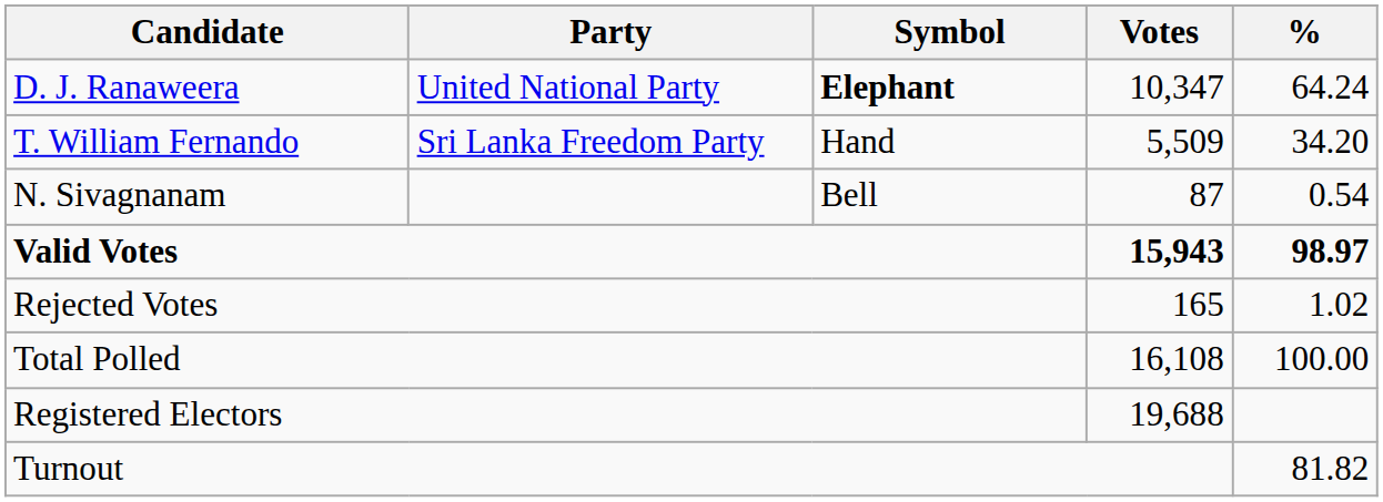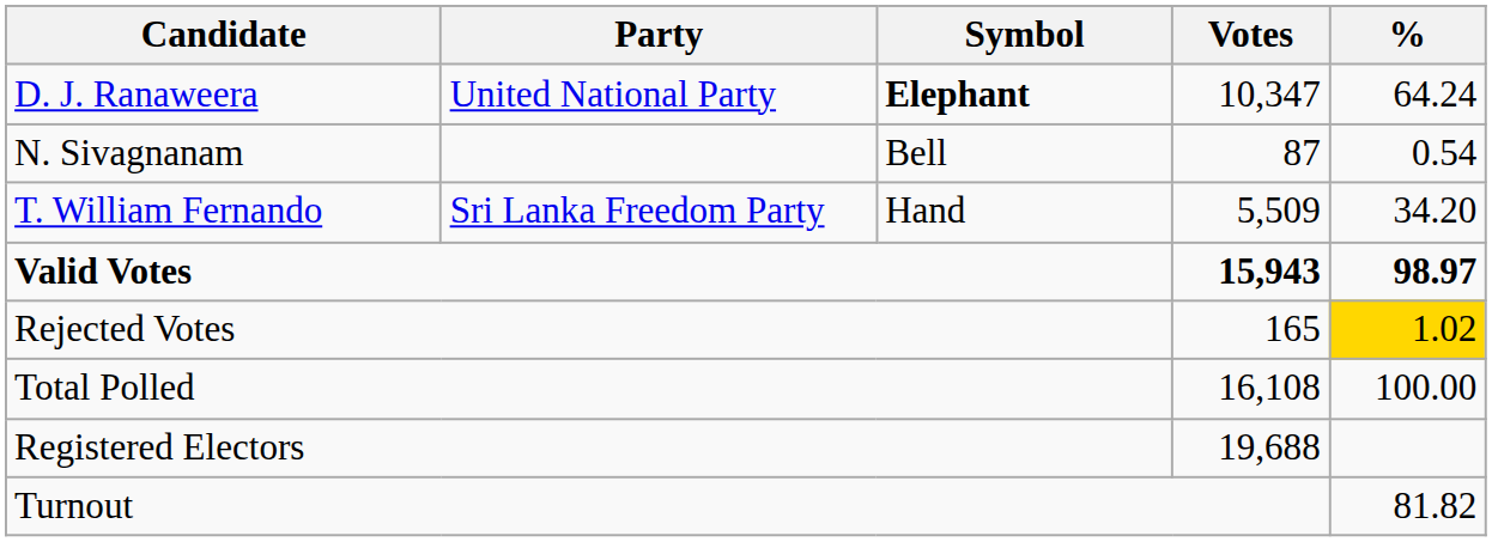 <table class="wikitable" border="1" style="text-align:right;">
 <tr>
 <th align=left width="180">Candidate</th>
 <th align=left width="180">Party</th>
 <th align=left width="120">Symbol</th>
 <th align=left width="60">Votes</th>
 <th align=left width="60">%</th>
 </tr>
 <tr>
 <td align=left><a href='#'>D. J. Ranaweera</a></td>
 <td align=left><a href='#'>United National Party</a></td>
 <td align=left><strong>Elephant</strong></td>
 <td align=right>10,347</td>
 <td align=right>64.24</td>
 </tr>
 <tr>
+<td align=left>N. Sivagnanam</td>
+<td align=left></td>
+<td align=left>Bell</td>
+<td align=right>87</td>
+<td align=right>0.54</td>
+</tr>
+<tr>
 <td align=left><a href='#'>T. William Fernando</a></td>
 <td align=left><a href='#'>Sri Lanka Freedom Party</a></td>
 <td align=left>Hand</td>
 <td align=right>5,509</td>
 <td align=right>34.20</td>
-</tr>
-<tr>
-<td align=left>N. Sivagnanam</td>
-<td align=left></td>
-<td align=left>Bell</td>
-<td align=right>87</td>
-<td align=right>0.54</td>
 </tr>
 <tr>
 <td align=left colspan=3><strong>Valid Votes</strong></td>
 <td align=right><strong>15,943</strong></td>
 <td align=right><strong>98.97</strong></td>
 </tr>
 <tr>
 <td align=left colspan=3>Rejected Votes</td>
 <td align=right>165</td>
-<td align=right>1.02</td>
+<td align=right style="background: gold;">1.02</td>
 </tr>
 <tr>
 <td align=left colspan=3>Total Polled</td>
 <td align=right>16,108</td>
 <td align=right>100.00</td>
 </tr>
 <tr>
 <td align=left colspan=3>Registered Electors</td>
 <td align=right>19,688</td>
 <td></td>
 </tr>
 <tr>
 <td align=left colspan=4>Turnout</td>
 <td align=right>81.82</td>
 </tr>
 </table>
